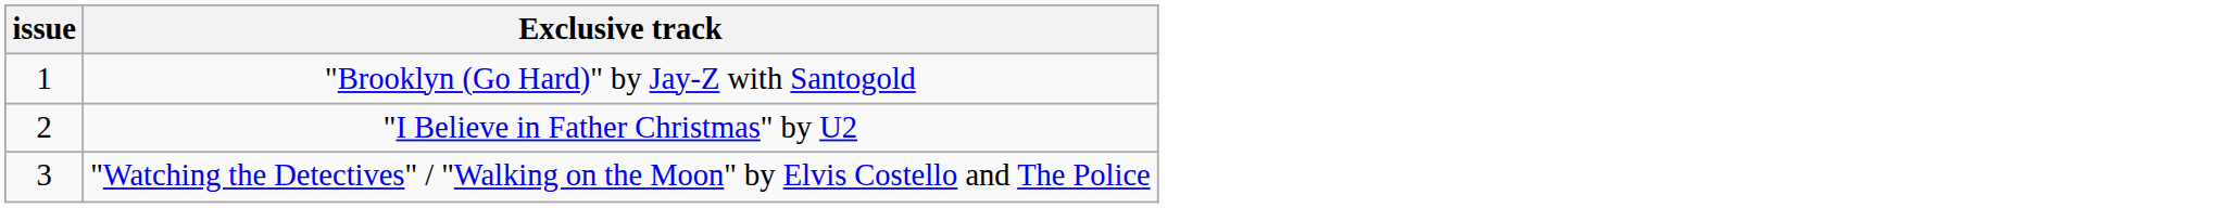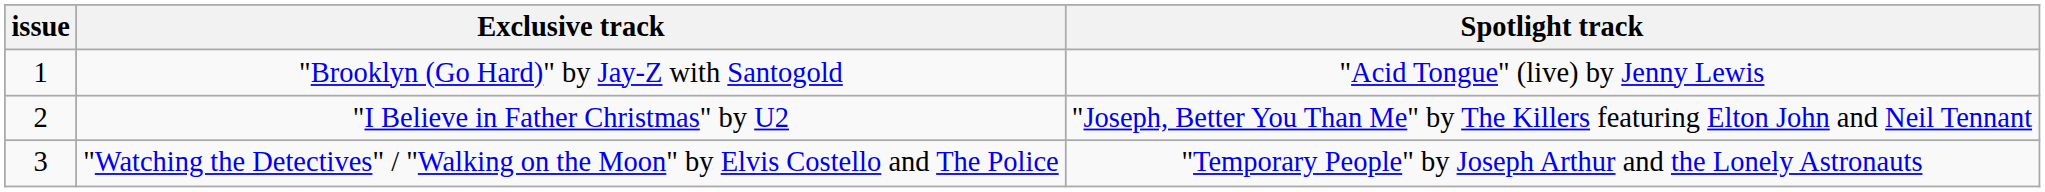 <table class="wikitable" style="text-align:center;">
 <tr>
 <th>issue</th>
 <th>Exclusive track</th>
+<th>Spotlight track</th>
 </tr>
 <tr>
 <td>1</td>
 <td>"<a href='#'>Brooklyn (Go Hard)</a>" by <a href='#'>Jay-Z</a> with <a href='#'>Santogold</a></td>
+<td>"<a href='#'>Acid Tongue</a>" (live) by <a href='#'>Jenny Lewis</a></td>
 </tr>
 <tr>
 <td>2</td>
 <td>"<a href='#'>I Believe in Father Christmas</a>" by <a href='#'>U2</a></td>
+<td>"<a href='#'>Joseph, Better You Than Me</a>" by <a href='#'>The Killers</a> featuring <a href='#'>Elton John</a> and <a href='#'>Neil Tennant</a></td>
 </tr>
 <tr>
 <td>3</td>
 <td>"<a href='#'>Watching the Detectives</a>" / "<a href='#'>Walking on the Moon</a>" by <a href='#'>Elvis Costello</a> and <a href='#'>The Police</a></td>
+<td>"<a href='#'>Temporary People</a>" by <a href='#'>Joseph Arthur</a> and <a href='#'>the Lonely Astronauts</a></td>
 </tr>
 </table>
